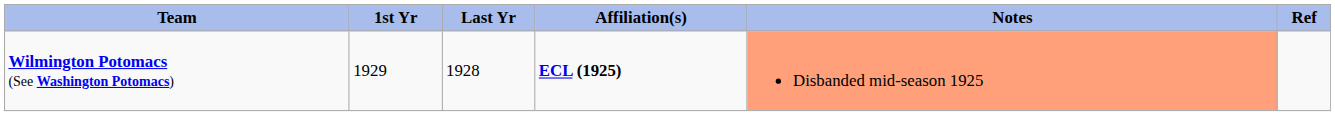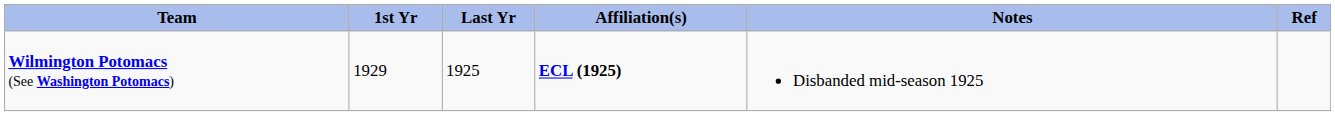 <table class="wikitable" style="width: 100%">
 <tr>
 <th style="background:#a8bdec; width:26%;">Team</th>
 <th style="width:7%; background:#a8bdec;">1st Yr</th>
 <th style="width:7%; background:#a8bdec;">Last Yr</th>
 <th style="width:16%; background:#a8bdec;">Affiliation(s)</th>
 <th style="width:40%; background:#a8bdec;">Notes</th>
 <th style="width:4%; background:#a8bdec;">Ref</th>
 </tr>
 <tr>
 <td><strong><a href='#'>Wilmington Potomacs</a></strong><br><small>(See <strong><a href='#'>Washington Potomacs</a></strong>)</small></td>
 <td>1929</td>
-<td>1928</td>
+<td>1925</td>
 <td><strong><a href='#'>ECL</a> (1925)</strong></td>
-<td style="background: lightsalmon;"><br><ul><li>Disbanded mid-season 1925</li></ul></td>
+<td><br><ul><li>Disbanded mid-season 1925</li></ul></td>
 <td></td>
 </tr>
 </table>
